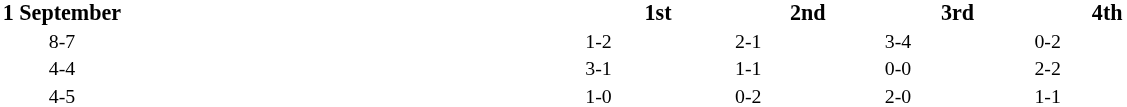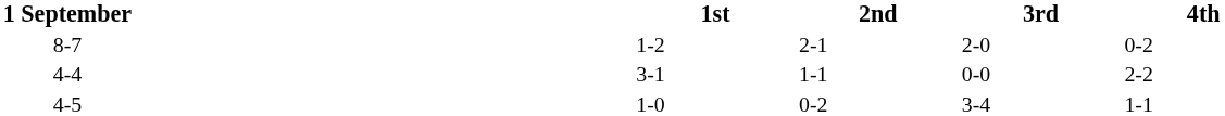 <table width=60% cellspacing=1>
 <tr>
 <th width=20%></th>
 <th width=16%>1 September</th>
 <th width=20%></th>
 <th width=8%>1st</th>
 <th width=8%>2nd</th>
 <th width=8%>3rd</th>
 <th width=8%>4th</th>
 </tr>
 <tr style=font-size:90%>
 <td align=right><strong></strong></td>
 <td align=center>8-7</td>
 <td></td>
 <td>1-2</td>
 <td>2-1</td>
-<td>3-4</td>
+<td>2-0</td>
 <td>0-2</td>
 </tr>
 <tr style=font-size:90%>
 <td align=right></td>
 <td align=center>4-4</td>
 <td></td>
 <td>3-1</td>
 <td>1-1</td>
 <td>0-0</td>
 <td>2-2</td>
 </tr>
 <tr style=font-size:90%>
 <td align=right></td>
 <td align=center>4-5</td>
 <td></td>
 <td>1-0</td>
 <td>0-2</td>
-<td>2-0</td>
+<td>3-4</td>
 <td>1-1</td>
 </tr>
 </table>
